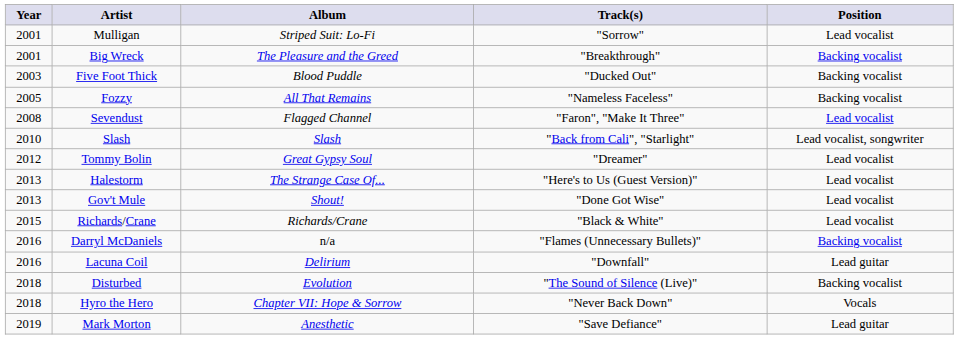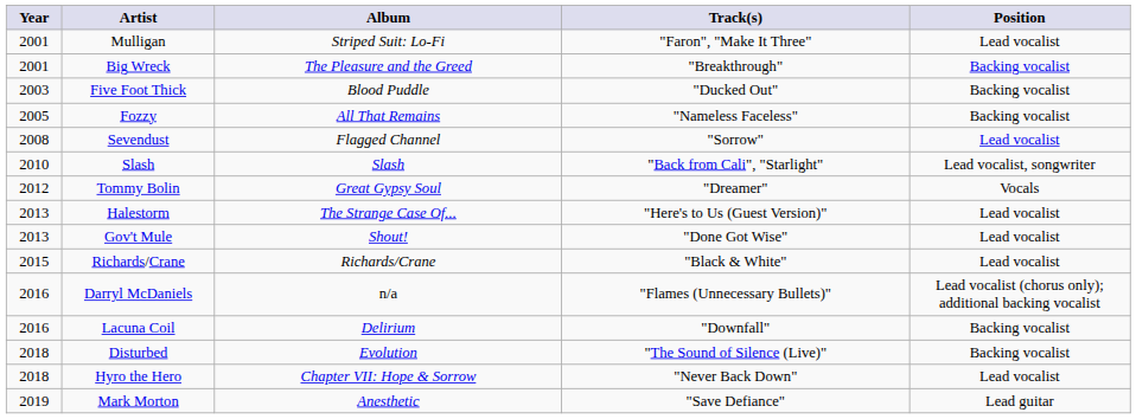 <table class="wikitable sortable" style="font-size:96%; text-align:center; margin: 6px;">
 <tr>
 <th style="background:#dde; width:50px;">Year</th>
 <th style="background:#dde; width:150px;">Artist</th>
 <th style="background:#dde; width:350px;">Album</th>
 <th style="background:#dde; width:350px;">Track(s)</th>
 <th style="background:#dde; width:220px;">Position</th>
 </tr>
 <tr>
 <td>2001</td>
 <td>Mulligan</td>
 <td><em>Striped Suit: Lo-Fi</em></td>
-<td>"Sorrow"</td>
+<td>"Faron", "Make It Three"</td>
 <td>Lead vocalist</td>
 </tr>
 <tr>
 <td>2001</td>
 <td><a href='#'>Big Wreck</a></td>
 <td><em><a href='#'>The Pleasure and the Greed</a></em></td>
 <td>"Breakthrough"</td>
 <td><a href='#'>Backing vocalist</a></td>
 </tr>
 <tr>
 <td>2003</td>
 <td><a href='#'>Five Foot Thick</a></td>
 <td><em>Blood Puddle</em></td>
 <td>"Ducked Out"</td>
 <td>Backing vocalist</td>
 </tr>
 <tr>
 <td>2005</td>
 <td><a href='#'>Fozzy</a></td>
 <td><em><a href='#'>All That Remains</a></em></td>
 <td>"Nameless Faceless"</td>
 <td>Backing vocalist</td>
 </tr>
 <tr>
 <td>2008</td>
 <td><a href='#'>Sevendust</a></td>
 <td><em>Flagged Channel</em></td>
-<td>"Faron", "Make It Three"</td>
+<td>"Sorrow"</td>
 <td><a href='#'>Lead vocalist</a></td>
 </tr>
 <tr>
 <td>2010</td>
 <td><a href='#'>Slash</a></td>
 <td><em><a href='#'>Slash</a></em></td>
 <td>"<a href='#'>Back from Cali</a>", "Starlight"</td>
 <td>Lead vocalist, songwriter</td>
 </tr>
 <tr>
 <td>2012</td>
 <td><a href='#'>Tommy Bolin</a></td>
 <td><em><a href='#'>Great Gypsy Soul</a></em></td>
 <td>"Dreamer"</td>
-<td>Lead vocalist</td>
+<td>Vocals</td>
 </tr>
 <tr>
 <td>2013</td>
 <td><a href='#'>Halestorm</a></td>
 <td><em><a href='#'>The Strange Case Of...</a></em></td>
 <td>"Here's to Us (Guest Version)"</td>
 <td>Lead vocalist</td>
 </tr>
 <tr>
 <td>2013</td>
 <td><a href='#'>Gov't Mule</a></td>
 <td><em><a href='#'>Shout!</a></em></td>
 <td>"Done Got Wise"</td>
 <td>Lead vocalist</td>
 </tr>
 <tr>
 <td>2015</td>
 <td><a href='#'>Richards</a>/<a href='#'>Crane</a></td>
 <td><em>Richards/Crane</em></td>
 <td>"Black & White"</td>
 <td>Lead vocalist</td>
 </tr>
 <tr>
 <td>2016</td>
 <td><a href='#'>Darryl McDaniels</a></td>
 <td>n/a</td>
 <td>"Flames (Unnecessary Bullets)"</td>
-<td><a href='#'>Backing vocalist</a></td>
+<td>Lead vocalist (chorus only); additional backing vocalist</td>
 </tr>
 <tr>
 <td>2016</td>
 <td><a href='#'>Lacuna Coil</a></td>
 <td><em><a href='#'>Delirium</a></em></td>
 <td>"Downfall"</td>
-<td>Lead guitar</td>
+<td>Backing vocalist</td>
 </tr>
 <tr>
 <td>2018</td>
 <td><a href='#'>Disturbed</a></td>
 <td><em><a href='#'>Evolution</a></em></td>
 <td>"<a href='#'>The Sound of Silence</a> (Live)"</td>
 <td>Backing vocalist</td>
 </tr>
 <tr>
 <td>2018</td>
 <td><a href='#'>Hyro the Hero</a></td>
 <td><em><a href='#'>Chapter VII: Hope & Sorrow</a></em></td>
 <td>"Never Back Down"</td>
-<td>Vocals</td>
+<td>Lead vocalist</td>
 </tr>
 <tr>
 <td>2019</td>
 <td><a href='#'>Mark Morton</a></td>
 <td><em><a href='#'>Anesthetic</a></em></td>
 <td>"Save Defiance"</td>
 <td>Lead guitar</td>
 </tr>
 </table>
